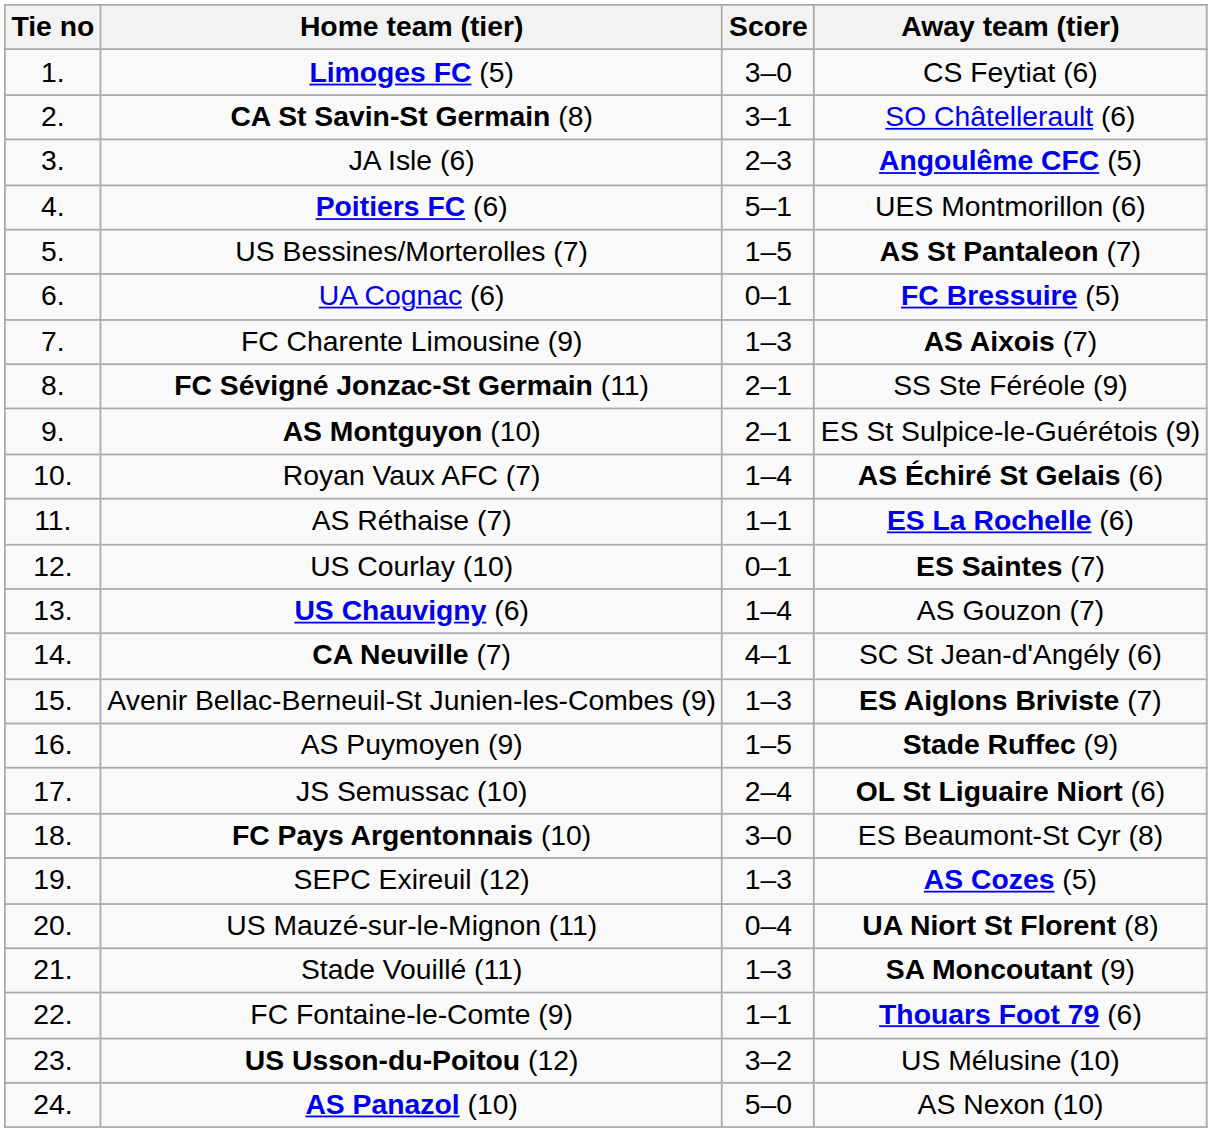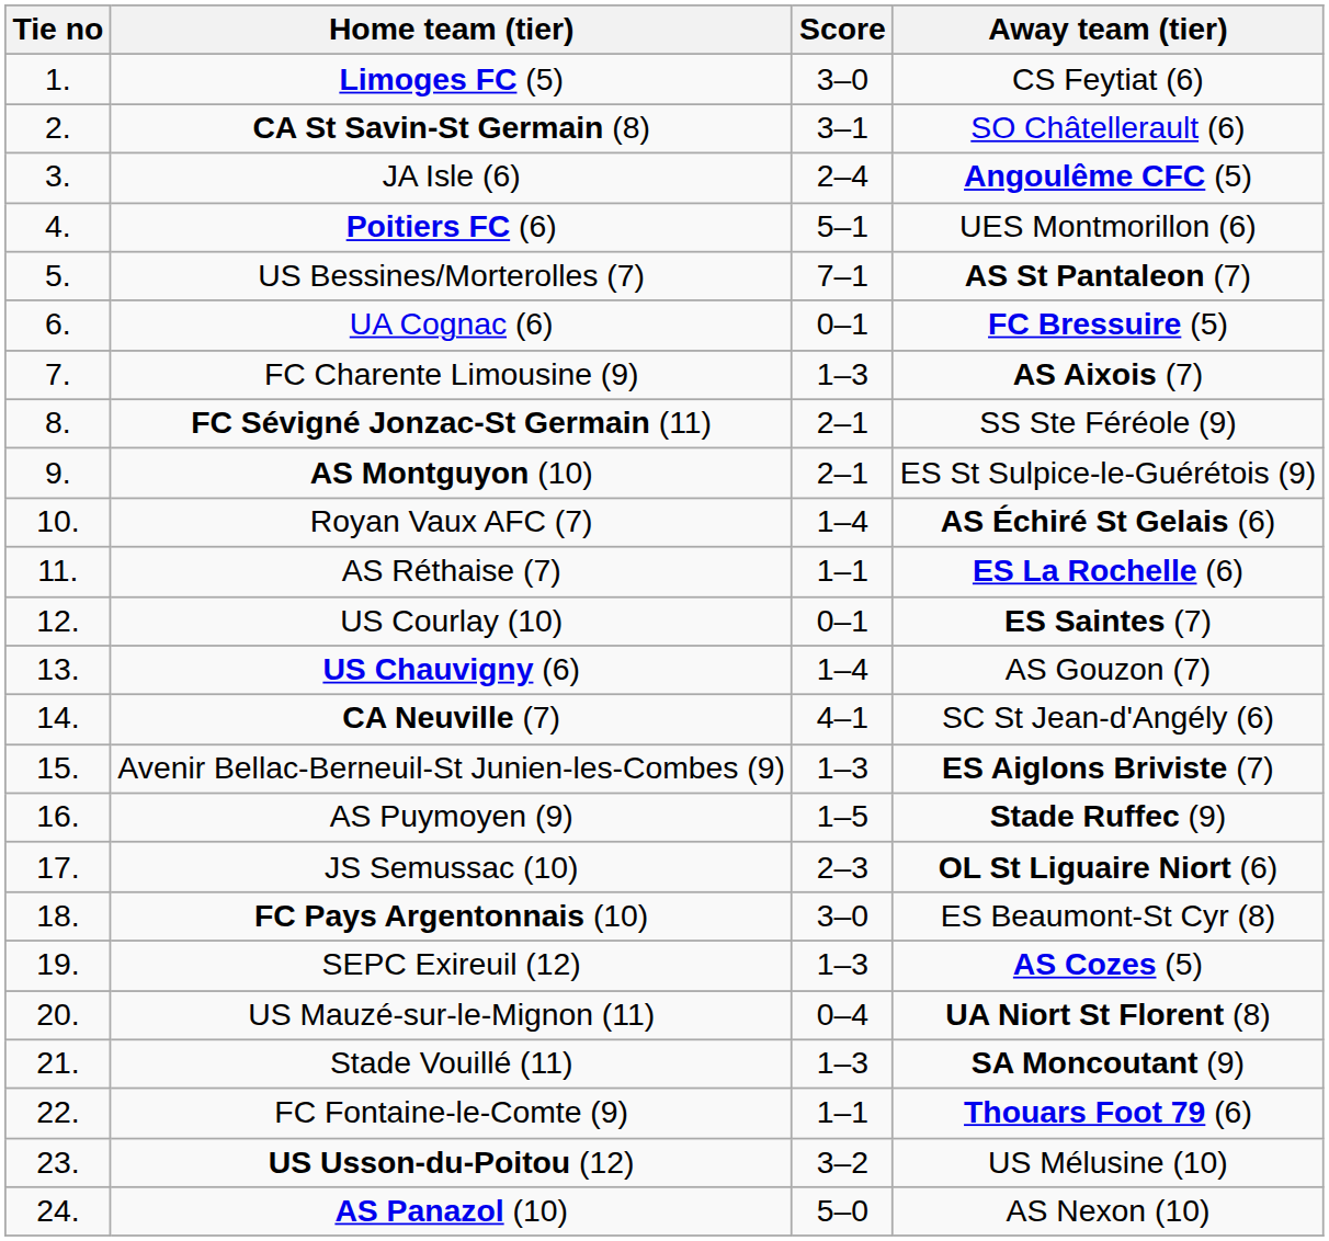 <table class="wikitable" style="text-align: center">
 <tr>
 <th>Tie no</th>
 <th>Home team (tier)</th>
 <th>Score</th>
 <th>Away team (tier)</th>
 </tr>
 <tr>
 <td>1.</td>
 <td><strong><a href='#'>Limoges FC</a></strong> (5)</td>
 <td>3–0</td>
 <td>CS Feytiat (6)</td>
 </tr>
 <tr>
 <td>2.</td>
 <td><strong>CA St Savin-St Germain</strong> (8)</td>
 <td>3–1</td>
 <td><a href='#'>SO Châtellerault</a> (6)</td>
 </tr>
 <tr>
 <td>3.</td>
 <td>JA Isle (6)</td>
-<td>2–3</td>
+<td>2–4 </td>
 <td><strong><a href='#'>Angoulême CFC</a></strong> (5)</td>
 </tr>
 <tr>
 <td>4.</td>
 <td><strong><a href='#'>Poitiers FC</a></strong> (6)</td>
 <td>5–1</td>
 <td>UES Montmorillon (6)</td>
 </tr>
 <tr>
 <td>5.</td>
 <td>US Bessines/Morterolles (7)</td>
-<td>1–5</td>
+<td>7–1</td>
 <td><strong>AS St Pantaleon</strong> (7)</td>
 </tr>
 <tr>
 <td>6.</td>
 <td><a href='#'>UA Cognac</a> (6)</td>
 <td>0–1</td>
 <td><strong><a href='#'>FC Bressuire</a></strong> (5)</td>
 </tr>
 <tr>
 <td>7.</td>
 <td>FC Charente Limousine (9)</td>
 <td>1–3</td>
 <td><strong>AS Aixois</strong> (7)</td>
 </tr>
 <tr>
 <td>8.</td>
 <td><strong>FC Sévigné Jonzac-St Germain</strong> (11)</td>
 <td>2–1</td>
 <td>SS Ste Féréole (9)</td>
 </tr>
 <tr>
 <td>9.</td>
 <td><strong>AS Montguyon</strong> (10)</td>
 <td>2–1 </td>
 <td>ES St Sulpice-le-Guérétois (9)</td>
 </tr>
 <tr>
 <td>10.</td>
 <td>Royan Vaux AFC (7)</td>
 <td>1–4</td>
 <td><strong>AS Échiré St Gelais</strong> (6)</td>
 </tr>
 <tr>
 <td>11.</td>
 <td>AS Réthaise (7)</td>
 <td>1–1 </td>
 <td><strong><a href='#'>ES La Rochelle</a></strong> (6)</td>
 </tr>
 <tr>
 <td>12.</td>
 <td>US Courlay (10)</td>
 <td>0–1 </td>
 <td><strong>ES Saintes</strong> (7)</td>
 </tr>
 <tr>
 <td>13.</td>
 <td><strong><a href='#'>US Chauvigny</a></strong> (6)</td>
 <td>1–4</td>
 <td>AS Gouzon (7)</td>
 </tr>
 <tr>
 <td>14.</td>
 <td><strong>CA Neuville</strong> (7)</td>
 <td>4–1 </td>
 <td>SC St Jean-d'Angély (6)</td>
 </tr>
 <tr>
 <td>15.</td>
 <td>Avenir Bellac-Berneuil-St Junien-les-Combes (9)</td>
 <td>1–3</td>
 <td><strong>ES Aiglons Briviste</strong> (7)</td>
 </tr>
 <tr>
 <td>16.</td>
 <td>AS Puymoyen (9)</td>
 <td>1–5</td>
 <td><strong>Stade Ruffec</strong> (9)</td>
 </tr>
 <tr>
 <td>17.</td>
 <td>JS Semussac (10)</td>
-<td>2–4 </td>
+<td>2–3</td>
 <td><strong>OL St Liguaire Niort</strong> (6)</td>
 </tr>
 <tr>
 <td>18.</td>
 <td><strong>FC Pays Argentonnais</strong> (10)</td>
 <td>3–0</td>
 <td>ES Beaumont-St Cyr (8)</td>
 </tr>
 <tr>
 <td>19.</td>
 <td>SEPC Exireuil (12)</td>
 <td>1–3</td>
 <td><strong><a href='#'>AS Cozes</a></strong> (5)</td>
 </tr>
 <tr>
 <td>20.</td>
 <td>US Mauzé-sur-le-Mignon (11)</td>
 <td>0–4</td>
 <td><strong>UA Niort St Florent</strong> (8)</td>
 </tr>
 <tr>
 <td>21.</td>
 <td>Stade Vouillé (11)</td>
 <td>1–3</td>
 <td><strong>SA Moncoutant</strong> (9)</td>
 </tr>
 <tr>
 <td>22.</td>
 <td>FC Fontaine-le-Comte (9)</td>
 <td>1–1 </td>
 <td><strong><a href='#'>Thouars Foot 79</a></strong> (6)</td>
 </tr>
 <tr>
 <td>23.</td>
 <td><strong>US Usson-du-Poitou</strong> (12)</td>
 <td>3–2 </td>
 <td>US Mélusine (10)</td>
 </tr>
 <tr>
 <td>24.</td>
 <td><strong><a href='#'>AS Panazol</a></strong> (10)</td>
 <td>5–0</td>
 <td>AS Nexon (10)</td>
 </tr>
 </table>
